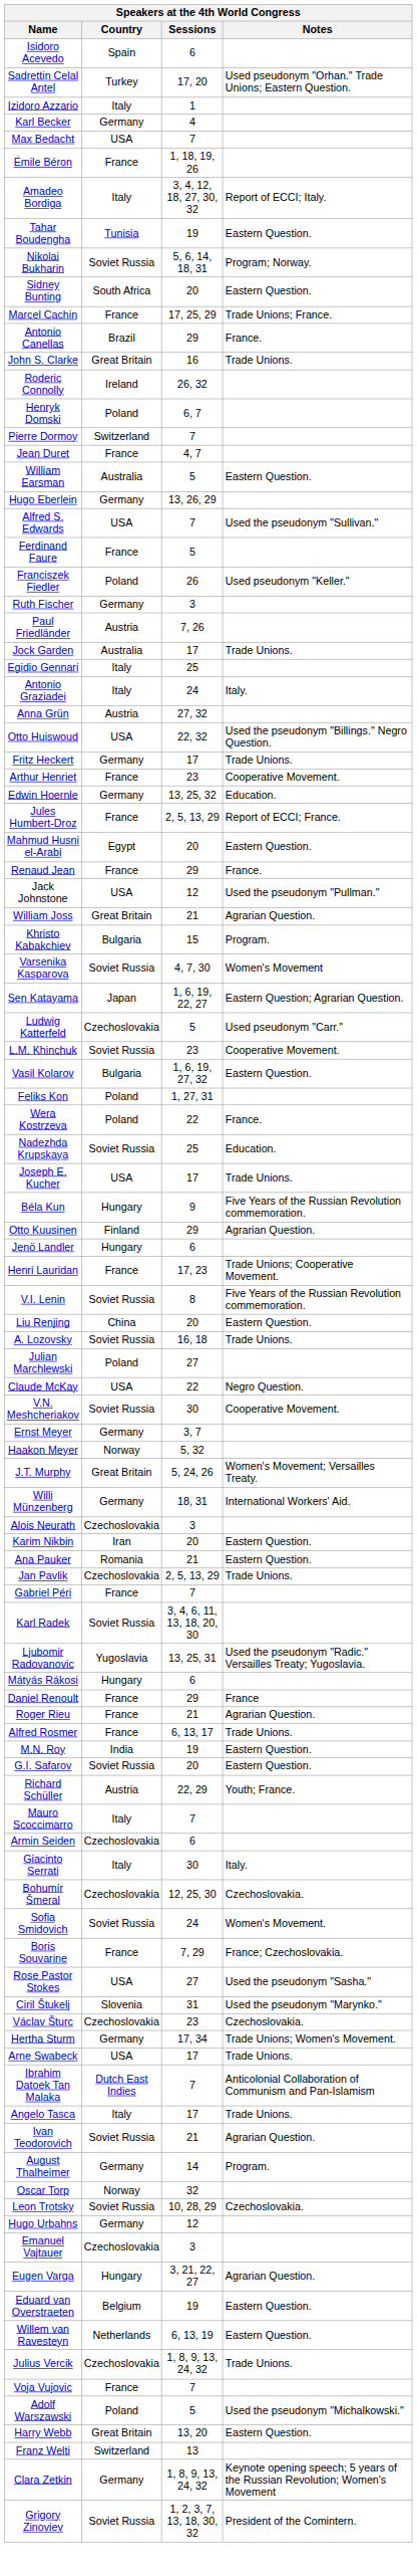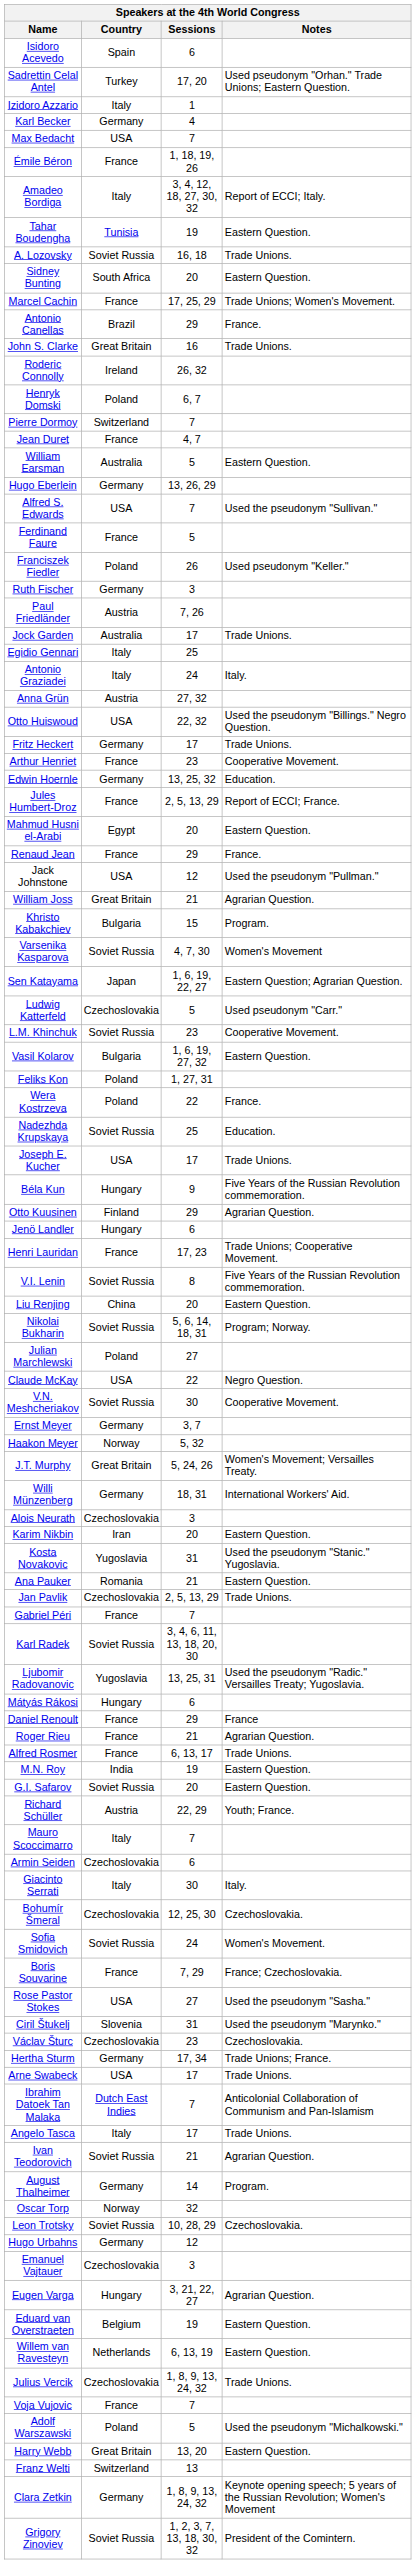 <table class="wikitable" border="1" style="Background:#ffffff">
 <tr>
 <th colspan=4>Speakers at the 4th World Congress</th>
 </tr>
 <tr>
 <th width=18%>Name</th>
 <th width=15%>Country</th>
 <th width=15%>Sessions</th>
 <th>Notes</th>
 </tr>
 <tr>
 <td align="center"><a href='#'>Isidoro Acevedo</a></td>
 <td align="center">Spain</td>
 <td align="center">6</td>
 <td></td>
 </tr>
 <tr>
 <td align="center"><a href='#'>Sadrettin Celal Antel</a></td>
 <td align="center">Turkey</td>
 <td align="center">17, 20</td>
 <td>Used pseudonym "Orhan." Trade Unions; Eastern Question.</td>
 </tr>
 <tr>
 <td align="center"><a href='#'>Izidoro Azzario</a></td>
 <td align="center">Italy</td>
 <td align="center">1</td>
 <td></td>
 </tr>
 <tr>
 <td align="center"><a href='#'>Karl Becker</a></td>
 <td align="center">Germany</td>
 <td align="center">4</td>
 <td></td>
 </tr>
 <tr>
 <td align="center"><a href='#'>Max Bedacht</a></td>
 <td align="center">USA</td>
 <td align="center">7</td>
 <td></td>
 </tr>
 <tr>
 <td align="center"><a href='#'>Émile Béron</a></td>
 <td align="center">France</td>
 <td align="center">1, 18, 19, 26</td>
 <td></td>
 </tr>
 <tr>
 <td align="center"><a href='#'>Amadeo Bordiga</a></td>
 <td align="center">Italy</td>
 <td align="center">3, 4, 12, 18, 27, 30, 32</td>
 <td>Report of ECCI; Italy.</td>
 </tr>
 <tr>
 <td align="center"><a href='#'>Tahar Boudengha</a></td>
 <td align="center"><a href='#'>Tunisia</a></td>
 <td align="center">19</td>
 <td>Eastern Question.</td>
 </tr>
 <tr>
-<td align="center"><a href='#'>Nikolai Bukharin</a></td>
+<td align="center"><a href='#'>A. Lozovsky</a></td>
 <td align="center">Soviet Russia</td>
-<td align="center">5, 6, 14, 18, 31</td>
-<td>Program; Norway.</td>
+<td align="center">16, 18</td>
+<td>Trade Unions.</td>
 </tr>
 <tr>
 <td align="center"><a href='#'>Sidney Bunting</a></td>
 <td align="center">South Africa</td>
 <td align="center">20</td>
 <td>Eastern Question.</td>
 </tr>
 <tr>
 <td align="center"><a href='#'>Marcel Cachin</a></td>
 <td align="center">France</td>
 <td align="center">17, 25, 29</td>
-<td>Trade Unions; France.</td>
+<td>Trade Unions; Women's Movement.</td>
 </tr>
 <tr>
 <td align="center"><a href='#'>Antonio Canellas</a></td>
 <td align="center">Brazil</td>
 <td align="center">29</td>
 <td>France.</td>
 </tr>
 <tr>
 <td align="center"><a href='#'>John S. Clarke</a></td>
 <td align="center">Great Britain</td>
 <td align="center">16</td>
 <td>Trade Unions.</td>
 </tr>
 <tr>
 <td align="center"><a href='#'>Roderic Connolly</a></td>
 <td align="center">Ireland</td>
 <td align="center">26, 32</td>
 <td></td>
 </tr>
 <tr>
 <td align="center"><a href='#'>Henryk Domski</a></td>
 <td align="center">Poland</td>
 <td align="center">6, 7</td>
 <td></td>
 </tr>
 <tr>
 <td align="center"><a href='#'>Pierre Dormoy</a></td>
 <td align="center">Switzerland</td>
 <td align="center">7</td>
 <td></td>
 </tr>
 <tr>
 <td align="center"><a href='#'>Jean Duret</a></td>
 <td align="center">France</td>
 <td align="center">4, 7</td>
 <td></td>
 </tr>
 <tr>
 <td align="center"><a href='#'>William Earsman</a></td>
 <td align="center">Australia</td>
 <td align="center">5</td>
 <td>Eastern Question.</td>
 </tr>
 <tr>
 <td align="center"><a href='#'>Hugo Eberlein</a></td>
 <td align="center">Germany</td>
 <td align="center">13, 26, 29</td>
 <td></td>
 </tr>
 <tr>
 <td align="center"><a href='#'>Alfred S. Edwards</a></td>
 <td align="center">USA</td>
 <td align="center">7</td>
 <td>Used the pseudonym "Sullivan."</td>
 </tr>
 <tr>
 <td align="center"><a href='#'>Ferdinand Faure</a></td>
 <td align="center">France</td>
 <td align="center">5</td>
 </tr>
 <tr>
 <td align="center"><a href='#'>Franciszek Fiedler</a></td>
 <td align="center">Poland</td>
 <td align="center">26</td>
 <td>Used pseudonym "Keller."</td>
 </tr>
 <tr>
 <td align="center"><a href='#'>Ruth Fischer</a></td>
 <td align="center">Germany</td>
 <td align="center">3</td>
 <td></td>
 </tr>
 <tr>
 <td align="center"><a href='#'>Paul Friedländer</a></td>
 <td align="center">Austria</td>
 <td align="center">7, 26</td>
 <td></td>
 </tr>
 <tr>
 <td align="center"><a href='#'>Jock Garden</a></td>
 <td align="center">Australia</td>
 <td align="center">17</td>
 <td>Trade Unions.</td>
 </tr>
 <tr>
 <td align="center"><a href='#'>Egidio Gennari</a></td>
 <td align="center">Italy</td>
 <td align="center">25</td>
 <td></td>
 </tr>
 <tr>
 <td align="center"><a href='#'>Antonio Graziadei</a></td>
 <td align="center">Italy</td>
 <td align="center">24</td>
 <td>Italy.</td>
 </tr>
 <tr>
 <td align="center"><a href='#'>Anna Grün</a></td>
 <td align="center">Austria</td>
 <td align="center">27, 32</td>
 <td></td>
 </tr>
 <tr>
 <td align="center"><a href='#'>Otto Huiswoud</a></td>
 <td align="center">USA</td>
 <td align="center">22, 32</td>
 <td>Used the pseudonym "Billings." Negro Question.</td>
 </tr>
 <tr>
 <td align="center"><a href='#'>Fritz Heckert</a></td>
 <td align="center">Germany</td>
 <td align="center">17</td>
 <td>Trade Unions.</td>
 </tr>
 <tr>
 <td align="center"><a href='#'>Arthur Henriet</a></td>
 <td align="center">France</td>
 <td align="center">23</td>
 <td>Cooperative Movement.</td>
 </tr>
 <tr>
 <td align="center"><a href='#'>Edwin Hoernle</a></td>
 <td align="center">Germany</td>
 <td align="center">13, 25, 32</td>
 <td>Education.</td>
 </tr>
 <tr>
 <td align="center"><a href='#'>Jules Humbert-Droz</a></td>
 <td align="center">France</td>
 <td align="center">2, 5, 13, 29</td>
 <td>Report of ECCI; France.</td>
 </tr>
 <tr>
 <td align="center"><a href='#'>Mahmud Husni el-Arabi</a></td>
 <td align="center">Egypt</td>
 <td align="center">20</td>
 <td>Eastern Question.</td>
 </tr>
 <tr>
 <td align="center"><a href='#'>Renaud Jean</a></td>
 <td align="center">France</td>
 <td align="center">29</td>
 <td>France.</td>
 </tr>
 <tr>
 <td align="center">Jack Johnstone</td>
 <td align="center">USA</td>
 <td align="center">12</td>
 <td>Used the pseudonym "Pullman."</td>
 </tr>
 <tr>
 <td align="center"><a href='#'>William Joss</a></td>
 <td align="center">Great Britain</td>
 <td align="center">21</td>
 <td>Agrarian Question.</td>
 </tr>
 <tr>
 <td align="center"><a href='#'>Khristo Kabakchiev</a></td>
 <td align="center">Bulgaria</td>
 <td align="center">15</td>
 <td>Program.</td>
 </tr>
 <tr>
 <td align="center"><a href='#'>Varsenika Kasparova</a></td>
 <td align="center">Soviet Russia</td>
 <td align="center">4, 7, 30</td>
 <td>Women's Movement</td>
 </tr>
 <tr>
 <td align="center"><a href='#'>Sen Katayama</a></td>
 <td align="center">Japan</td>
 <td align="center">1, 6, 19, 22, 27</td>
 <td>Eastern Question; Agrarian Question.</td>
 </tr>
 <tr>
 <td align="center"><a href='#'>Ludwig Katterfeld</a></td>
 <td align="center">Czechoslovakia</td>
 <td align="center">5</td>
 <td>Used pseudonym "Carr."</td>
 </tr>
 <tr>
 <td align="center"><a href='#'>L.M. Khinchuk</a></td>
 <td align="center">Soviet Russia</td>
 <td align="center">23</td>
 <td>Cooperative Movement.</td>
 </tr>
 <tr>
 <td align="center"><a href='#'>Vasil Kolarov</a></td>
 <td align="center">Bulgaria</td>
 <td align="center">1, 6, 19, 27, 32</td>
 <td>Eastern Question.</td>
 </tr>
 <tr>
 <td align="center"><a href='#'>Feliks Kon</a></td>
 <td align="center">Poland</td>
 <td align="center">1, 27, 31</td>
 <td></td>
 </tr>
 <tr>
 <td align="center"><a href='#'>Wera Kostrzeva</a></td>
 <td align="center">Poland</td>
 <td align="center">22</td>
 <td>France.</td>
 </tr>
 <tr>
 <td align="center"><a href='#'>Nadezhda Krupskaya</a></td>
 <td align="center">Soviet Russia</td>
 <td align="center">25</td>
 <td>Education.</td>
 </tr>
 <tr>
 <td align="center"><a href='#'>Joseph E. Kucher</a></td>
 <td align="center">USA</td>
 <td align="center">17</td>
 <td>Trade Unions.</td>
 </tr>
 <tr>
 <td align="center"><a href='#'>Béla Kun</a></td>
 <td align="center">Hungary</td>
 <td align="center">9</td>
 <td>Five Years of the Russian Revolution commemoration.</td>
 </tr>
 <tr>
 <td align="center"><a href='#'>Otto Kuusinen</a></td>
 <td align="center">Finland</td>
 <td align="center">29</td>
 <td>Agrarian Question.</td>
 </tr>
 <tr>
 <td align="center"><a href='#'>Jenö Landler</a></td>
 <td align="center">Hungary</td>
 <td align="center">6</td>
 <td></td>
 </tr>
 <tr>
 <td align="center"><a href='#'>Henri Lauridan</a></td>
 <td align="center">France</td>
 <td align="center">17, 23</td>
 <td>Trade Unions; Cooperative Movement.</td>
 </tr>
 <tr>
 <td align="center"><a href='#'>V.I. Lenin</a></td>
 <td align="center">Soviet Russia</td>
 <td align="center">8</td>
 <td>Five Years of the Russian Revolution commemoration.</td>
 </tr>
 <tr>
 <td align="center"><a href='#'>Liu Renjing</a></td>
 <td align="center">China</td>
 <td align="center">20</td>
 <td>Eastern Question.</td>
 </tr>
 <tr>
-<td align="center"><a href='#'>A. Lozovsky</a></td>
+<td align="center"><a href='#'>Nikolai Bukharin</a></td>
 <td align="center">Soviet Russia</td>
-<td align="center">16, 18</td>
-<td>Trade Unions.</td>
+<td align="center">5, 6, 14, 18, 31</td>
+<td>Program; Norway.</td>
 </tr>
 <tr>
 <td align="center"><a href='#'>Julian Marchlewski</a></td>
 <td align="center">Poland</td>
 <td align="center">27</td>
 <td></td>
 </tr>
 <tr>
 <td align="center"><a href='#'>Claude McKay</a></td>
 <td align="center">USA</td>
 <td align="center">22</td>
 <td>Negro Question.</td>
 </tr>
 <tr>
 <td align="center"><a href='#'>V.N. Meshcheriakov</a></td>
 <td align="center">Soviet Russia</td>
 <td align="center">30</td>
 <td>Cooperative Movement.</td>
 </tr>
 <tr>
 <td align="center"><a href='#'>Ernst Meyer</a></td>
 <td align="center">Germany</td>
 <td align="center">3, 7</td>
 <td></td>
 </tr>
 <tr>
 <td align="center"><a href='#'>Haakon Meyer</a></td>
 <td align="center">Norway</td>
 <td align="center">5, 32</td>
 <td></td>
 </tr>
 <tr>
 <td align="center"><a href='#'>J.T. Murphy</a></td>
 <td align="center">Great Britain</td>
 <td align="center">5, 24, 26</td>
 <td>Women's Movement; Versailles Treaty.</td>
 </tr>
 <tr>
 <td align="center"><a href='#'>Willi Münzenberg</a></td>
 <td align="center">Germany</td>
 <td align="center">18, 31</td>
 <td>International Workers' Aid.</td>
 </tr>
 <tr>
 <td align="center"><a href='#'>Alois Neurath</a></td>
 <td align="center">Czechoslovakia</td>
 <td align="center">3</td>
 <td></td>
 </tr>
 <tr>
 <td align="center"><a href='#'>Karim Nikbin</a></td>
 <td align="center">Iran</td>
 <td align="center">20</td>
 <td>Eastern Question.</td>
+</tr>
+<tr>
+<td align="center"><a href='#'>Kosta Novakovic</a></td>
+<td align="center">Yugoslavia</td>
+<td align="center">31</td>
+<td>Used the pseudonym "Stanic." Yugoslavia.</td>
 </tr>
 <tr>
 <td align="center"><a href='#'>Ana Pauker</a></td>
 <td align="center">Romania</td>
 <td align="center">21</td>
 <td>Eastern Question.</td>
 </tr>
 <tr>
 <td align="center"><a href='#'>Jan Pavlik</a></td>
 <td align="center">Czechoslovakia</td>
 <td align="center">2, 5, 13, 29</td>
 <td>Trade Unions.</td>
 </tr>
 <tr>
 <td align="center"><a href='#'>Gabriel Péri</a></td>
 <td align="center">France</td>
 <td align="center">7</td>
 <td></td>
 </tr>
 <tr>
 <td align="center"><a href='#'>Karl Radek</a></td>
 <td align="center">Soviet Russia</td>
 <td align="center">3, 4, 6, 11, 13, 18, 20, 30</td>
 <td></td>
 </tr>
 <tr>
 <td align="center"><a href='#'>Ljubomir Radovanovic</a></td>
 <td align="center">Yugoslavia</td>
 <td align="center">13, 25, 31</td>
 <td>Used the pseudonym "Radic." Versailles Treaty; Yugoslavia.</td>
 </tr>
 <tr>
 <td align="center"><a href='#'>Mátyás Rákosi</a></td>
 <td align="center">Hungary</td>
 <td align="center">6</td>
 <td></td>
 </tr>
 <tr>
 <td align="center"><a href='#'>Daniel Renoult</a></td>
 <td align="center">France</td>
 <td align="center">29</td>
 <td>France</td>
 </tr>
 <tr>
 <td align="center"><a href='#'>Roger Rieu</a></td>
 <td align="center">France</td>
 <td align="center">21</td>
 <td>Agrarian Question.</td>
 </tr>
 <tr>
 <td align="center"><a href='#'>Alfred Rosmer</a></td>
 <td align="center">France</td>
 <td align="center">6, 13, 17</td>
 <td>Trade Unions.</td>
 </tr>
 <tr>
 <td align="center"><a href='#'>M.N. Roy</a></td>
 <td align="center">India</td>
 <td align="center">19</td>
 <td>Eastern Question.</td>
 </tr>
 <tr>
 <td align="center"><a href='#'>G.I. Safarov</a></td>
 <td align="center">Soviet Russia</td>
 <td align="center">20</td>
 <td>Eastern Question.</td>
 </tr>
 <tr>
 <td align="center"><a href='#'>Richard Schüller</a></td>
 <td align="center">Austria</td>
 <td align="center">22, 29</td>
 <td>Youth; France.</td>
 </tr>
 <tr>
 <td align="center"><a href='#'>Mauro Scoccimarro</a></td>
 <td align="center">Italy</td>
 <td align="center">7</td>
 <td></td>
 </tr>
 <tr>
 <td align="center"><a href='#'>Armin Seiden</a></td>
 <td align="center">Czechoslovakia</td>
 <td align="center">6</td>
 <td></td>
 </tr>
 <tr>
 <td align="center"><a href='#'>Giacinto Serrati</a></td>
 <td align="center">Italy</td>
 <td align="center">30</td>
 <td>Italy.</td>
 </tr>
 <tr>
 <td align="center"><a href='#'>Bohumír Šmeral</a></td>
 <td align="center">Czechoslovakia</td>
 <td align="center">12, 25, 30</td>
 <td>Czechoslovakia.</td>
 </tr>
 <tr>
 <td align="center"><a href='#'>Sofia Smidovich</a></td>
 <td align="center">Soviet Russia</td>
 <td align="center">24</td>
 <td>Women's Movement.</td>
 </tr>
 <tr>
 <td align="center"><a href='#'>Boris Souvarine</a></td>
 <td align="center">France</td>
 <td align="center">7, 29</td>
 <td>France; Czechoslovakia.</td>
 </tr>
 <tr>
 <td align="center"><a href='#'>Rose Pastor Stokes</a></td>
 <td align="center">USA</td>
 <td align="center">27</td>
 <td>Used the pseudonym "Sasha."</td>
 </tr>
 <tr>
 <td align="center"><a href='#'>Ciril Štukelj</a></td>
 <td align="center">Slovenia</td>
 <td align="center">31</td>
 <td>Used the pseudonym "Marynko."</td>
 </tr>
 <tr>
 <td align="center"><a href='#'>Václav Šturc</a></td>
 <td align="center">Czechoslovakia</td>
 <td align="center">23</td>
 <td>Czechoslovakia.</td>
 </tr>
 <tr>
 <td align="center"><a href='#'>Hertha Sturm</a></td>
 <td align="center">Germany</td>
 <td align="center">17, 34</td>
-<td>Trade Unions; Women's Movement.</td>
+<td>Trade Unions; France.</td>
 </tr>
 <tr>
 <td align="center"><a href='#'>Arne Swabeck</a></td>
 <td align="center">USA</td>
 <td align="center">17</td>
 <td>Trade Unions.</td>
 </tr>
 <tr>
 <td align="center"><a href='#'>Ibrahim Datoek Tan Malaka</a></td>
 <td align="center"><a href='#'>Dutch East Indies</a></td>
 <td align="center">7</td>
 <td>Anticolonial Collaboration of Communism and Pan-Islamism</td>
 </tr>
 <tr>
 <td align="center"><a href='#'>Angelo Tasca</a></td>
 <td align="center">Italy</td>
 <td align="center">17</td>
 <td>Trade Unions.</td>
 </tr>
 <tr>
 <td align="center"><a href='#'>Ivan Teodorovich</a></td>
 <td align="center">Soviet Russia</td>
 <td align="center">21</td>
 <td>Agrarian Question.</td>
 </tr>
 <tr>
 <td align="center"><a href='#'>August Thalheimer</a></td>
 <td align="center">Germany</td>
 <td align="center">14</td>
 <td>Program.</td>
 </tr>
 <tr>
 <td align="center"><a href='#'>Oscar Torp</a></td>
 <td align="center">Norway</td>
 <td align="center">32</td>
 <td></td>
 </tr>
 <tr>
 <td align="center"><a href='#'>Leon Trotsky</a></td>
 <td align="center">Soviet Russia</td>
 <td align="center">10, 28, 29</td>
 <td>Czechoslovakia.</td>
 </tr>
 <tr>
 <td align="center"><a href='#'>Hugo Urbahns</a></td>
 <td align="center">Germany</td>
 <td align="center">12</td>
 <td></td>
 </tr>
 <tr>
 <td align="center"><a href='#'>Emanuel Vajtauer</a></td>
 <td align="center">Czechoslovakia</td>
 <td align="center">3</td>
 <td></td>
 </tr>
 <tr>
 <td align="center"><a href='#'>Eugen Varga</a></td>
 <td align="center">Hungary</td>
 <td align="center">3, 21, 22, 27</td>
 <td>Agrarian Question.</td>
 </tr>
 <tr>
 <td align="center"><a href='#'>Eduard van Overstraeten</a></td>
 <td align="center">Belgium</td>
 <td align="center">19</td>
 <td>Eastern Question.</td>
 </tr>
 <tr>
 <td align="center"><a href='#'>Willem van Ravesteyn</a></td>
 <td align="center">Netherlands</td>
 <td align="center">6, 13, 19</td>
 <td>Eastern Question.</td>
 </tr>
 <tr>
 <td align="center"><a href='#'>Julius Vercik</a></td>
 <td align="center">Czechoslovakia</td>
 <td align="center">1, 8, 9, 13, 24, 32</td>
 <td>Trade Unions.</td>
 </tr>
 <tr>
 <td align="center"><a href='#'>Voja Vujovic</a></td>
 <td align="center">France</td>
 <td align="center">7</td>
 <td></td>
 </tr>
 <tr>
 <td align="center"><a href='#'>Adolf Warszawski</a></td>
 <td align="center">Poland</td>
 <td align="center">5</td>
 <td>Used the pseudonym "Michalkowski."</td>
 </tr>
 <tr>
 <td align="center"><a href='#'>Harry Webb</a></td>
 <td align="center">Great Britain</td>
 <td align="center">13, 20</td>
 <td>Eastern Question.</td>
 </tr>
 <tr>
 <td align="center"><a href='#'>Franz Welti</a></td>
 <td align="center">Switzerland</td>
 <td align="center">13</td>
 <td></td>
 </tr>
 <tr>
 <td align="center"><a href='#'>Clara Zetkin</a></td>
 <td align="center">Germany</td>
 <td align="center">1, 8, 9, 13, 24, 32</td>
 <td>Keynote opening speech; 5 years of the Russian Revolution; Women's Movement</td>
 </tr>
 <tr>
 <td align="center"><a href='#'>Grigory Zinoviev</a></td>
 <td align="center">Soviet Russia</td>
 <td align="center">1, 2, 3, 7, 13, 18, 30, 32</td>
 <td>President of the Comintern.</td>
 </tr>
 </table>
